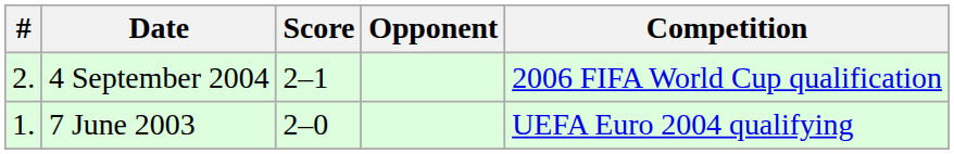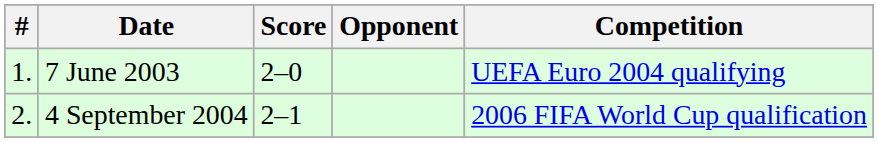 <table class="wikitable">
 <tr>
 <th>#</th>
 <th>Date</th>
 <th>Score</th>
 <th>Opponent</th>
 <th>Competition</th>
 </tr>
 <tr style="background:#dfd;">
+<td>1.</td>
+<td>7 June 2003</td>
+<td>2–0</td>
+<td></td>
+<td><a href='#'>UEFA Euro 2004 qualifying</a></td>
+</tr>
+<tr style="background:#dfd;">
 <td>2.</td>
 <td>4 September 2004</td>
 <td>2–1</td>
 <td></td>
 <td><a href='#'>2006 FIFA World Cup qualification</a></td>
 </tr>
-<tr style="background:#dfd;">
-<td>1.</td>
-<td>7 June 2003</td>
-<td>2–0</td>
-<td></td>
-<td><a href='#'>UEFA Euro 2004 qualifying</a></td>
-</tr>
 </table>
